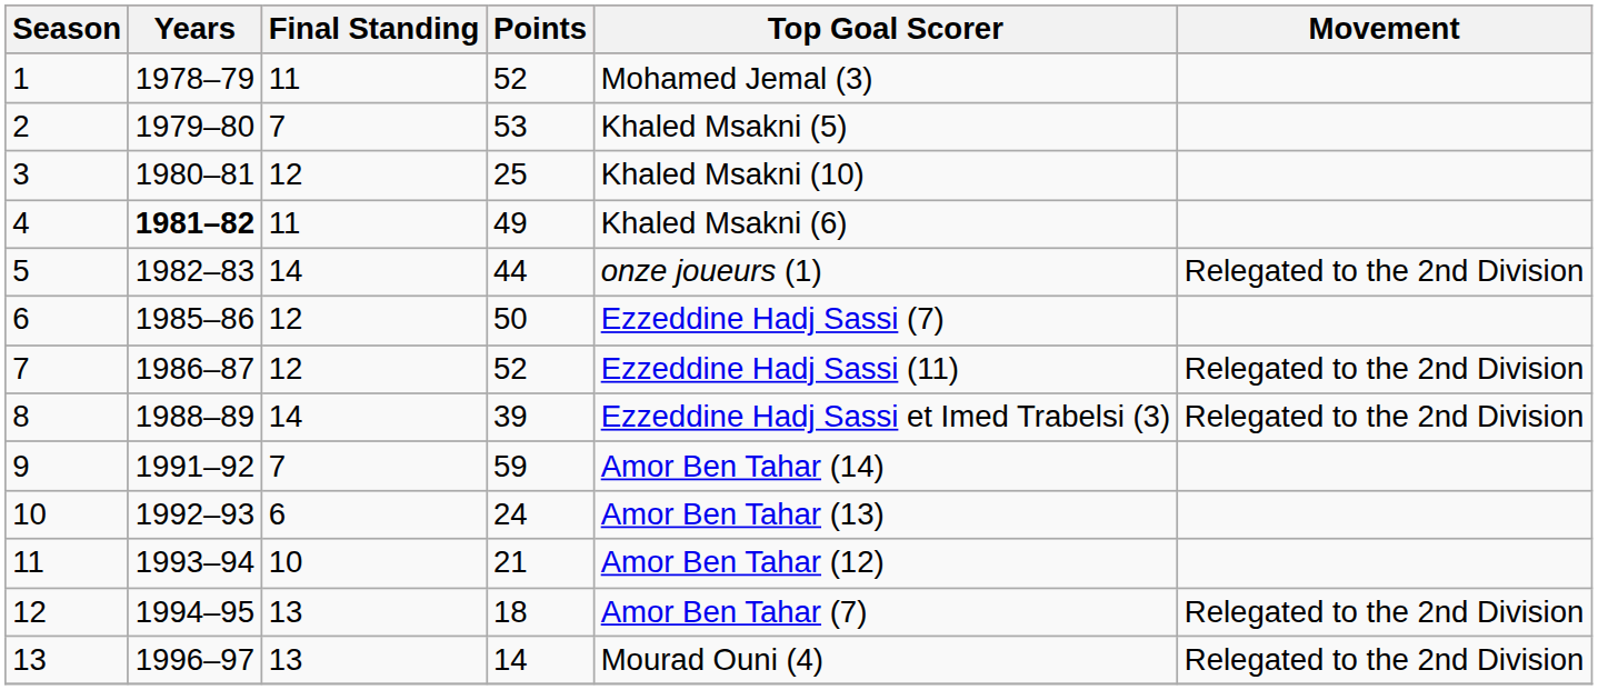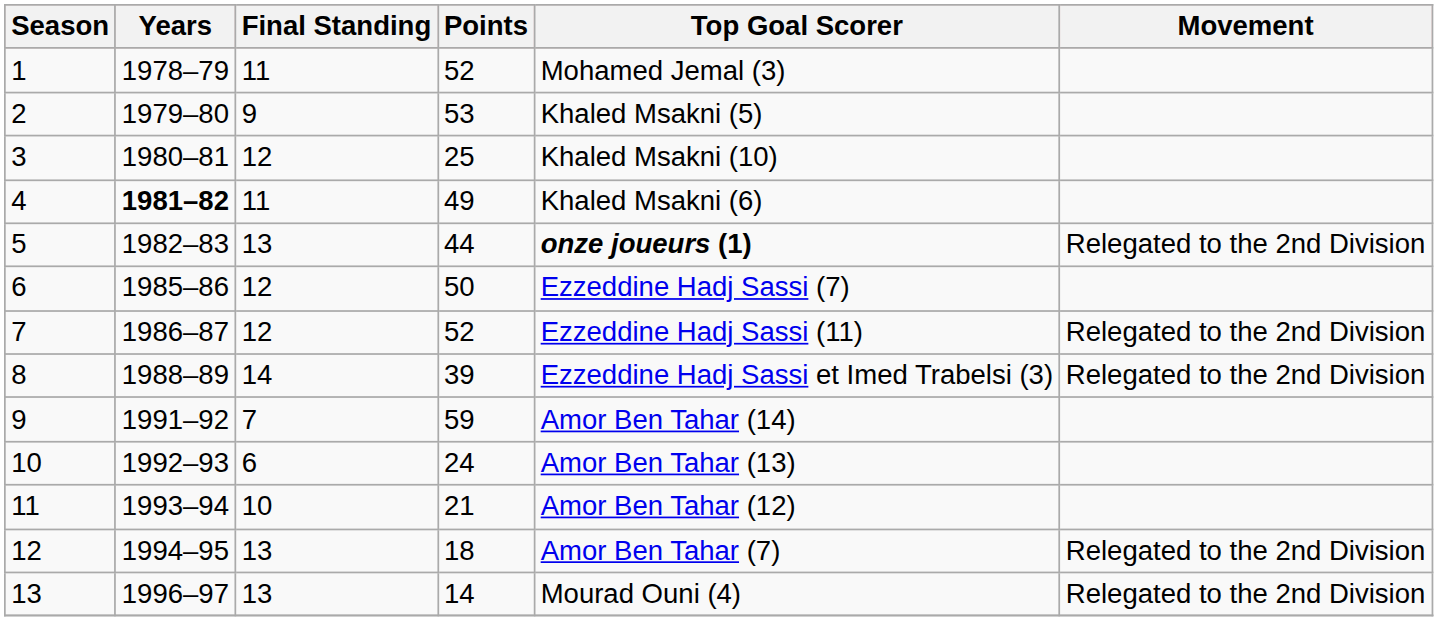 <table class="wikitable centre">
 <tr align="center" bgcolor="#ffbbbb">
 <th>Season</th>
 <th>Years</th>
 <th>Final Standing</th>
 <th>Points</th>
 <th>Top Goal Scorer</th>
 <th>Movement</th>
 </tr>
 <tr>
 <td>1</td>
 <td>1978–79</td>
 <td>11</td>
 <td>52</td>
 <td>Mohamed Jemal (3)</td>
 <td></td>
 </tr>
 <tr>
 <td>2</td>
 <td>1979–80</td>
-<td>7</td>
+<td>9</td>
 <td>53</td>
 <td>Khaled Msakni (5)</td>
 <td></td>
 </tr>
 <tr>
 <td>3</td>
 <td>1980–81</td>
 <td>12</td>
 <td>25</td>
 <td>Khaled Msakni (10)</td>
 <td></td>
 </tr>
 <tr>
 <td>4</td>
 <td><strong>1981–82</strong></td>
 <td>11</td>
 <td>49</td>
 <td>Khaled Msakni (6)</td>
 <td></td>
 </tr>
 <tr>
 <td>5</td>
 <td>1982–83</td>
-<td>14</td>
+<td>13</td>
 <td>44</td>
-<td><em>onze joueurs</em> (1)</td>
+<td><strong><em>onze joueurs</em> (1)</strong></td>
 <td>Relegated to the 2nd Division</td>
 </tr>
 <tr>
 <td>6</td>
 <td>1985–86</td>
 <td>12</td>
 <td>50</td>
 <td><a href='#'>Ezzeddine Hadj Sassi</a> (7)</td>
 <td></td>
 </tr>
 <tr>
 <td>7</td>
 <td>1986–87</td>
 <td>12</td>
 <td>52</td>
 <td><a href='#'>Ezzeddine Hadj Sassi</a> (11)</td>
 <td>Relegated to the 2nd Division</td>
 </tr>
 <tr>
 <td>8</td>
 <td>1988–89</td>
 <td>14</td>
 <td>39</td>
 <td><a href='#'>Ezzeddine Hadj Sassi</a> et Imed Trabelsi (3)</td>
 <td>Relegated to the 2nd Division</td>
 </tr>
 <tr>
 <td>9</td>
 <td>1991–92</td>
 <td>7</td>
 <td>59</td>
 <td><a href='#'>Amor Ben Tahar</a> (14)</td>
 <td></td>
 </tr>
 <tr>
 <td>10</td>
 <td>1992–93</td>
 <td>6</td>
 <td>24</td>
 <td><a href='#'>Amor Ben Tahar</a> (13)</td>
 <td></td>
 </tr>
 <tr>
 <td>11</td>
 <td>1993–94</td>
 <td>10</td>
 <td>21</td>
 <td><a href='#'>Amor Ben Tahar</a> (12)</td>
 <td></td>
 </tr>
 <tr>
 <td>12</td>
 <td>1994–95</td>
 <td>13</td>
 <td>18</td>
 <td><a href='#'>Amor Ben Tahar</a> (7)</td>
 <td>Relegated to the 2nd Division</td>
 </tr>
 <tr>
 <td>13</td>
 <td>1996–97</td>
 <td>13</td>
 <td>14</td>
 <td>Mourad Ouni (4)</td>
 <td>Relegated to the 2nd Division</td>
 </tr>
 <tr>
 </tr>
 </table>
